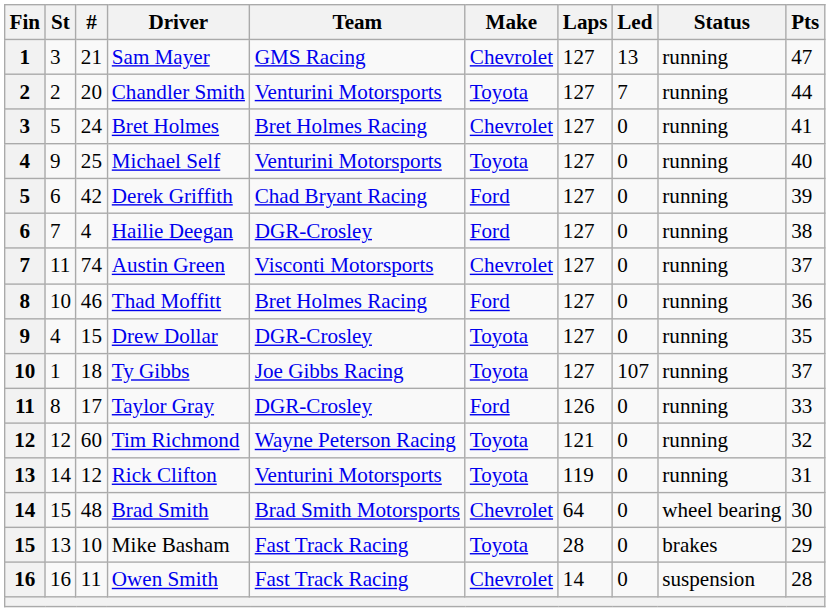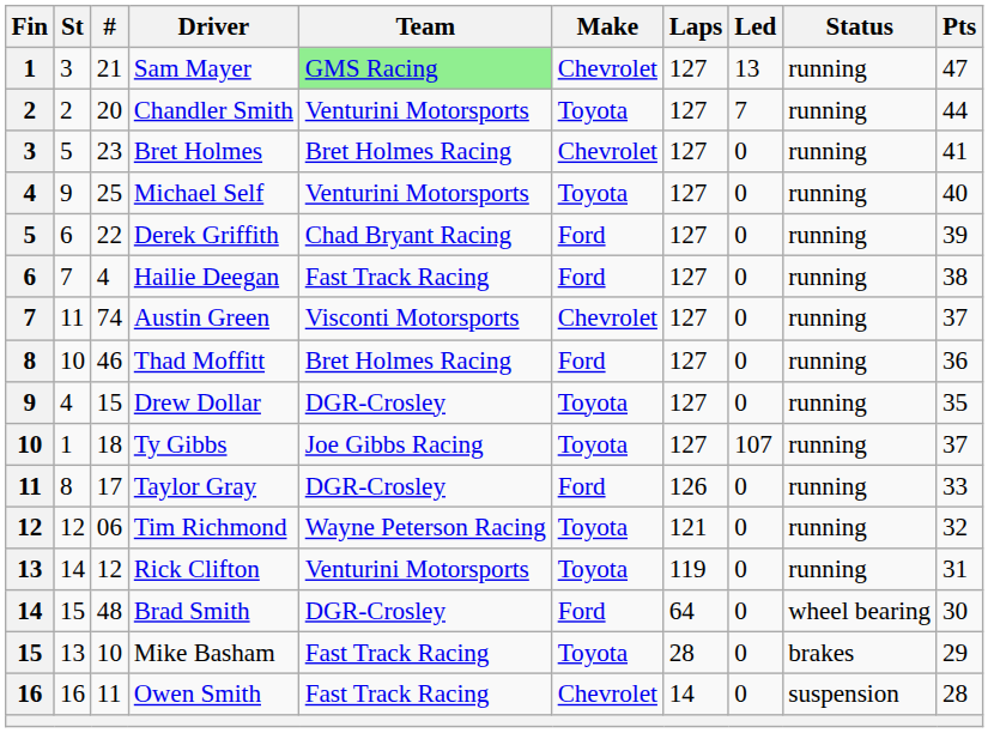 <table class="wikitable" style="font-size:95%">
 <tr>
 <th>Fin</th>
 <th>St</th>
 <th>#</th>
 <th>Driver</th>
 <th>Team</th>
 <th>Make</th>
 <th>Laps</th>
 <th>Led</th>
 <th>Status</th>
 <th>Pts</th>
 </tr>
 <tr>
 <th>1</th>
 <td>3</td>
 <td>21</td>
 <td><a href='#'>Sam Mayer</a></td>
-<td><a href='#'>GMS Racing</a></td>
+<td style="background: lightgreen;"><a href='#'>GMS Racing</a></td>
 <td><a href='#'>Chevrolet</a></td>
 <td>127</td>
 <td>13</td>
 <td>running</td>
 <td>47</td>
 </tr>
 <tr>
 <th>2</th>
 <td>2</td>
 <td>20</td>
 <td><a href='#'>Chandler Smith</a></td>
 <td><a href='#'>Venturini Motorsports</a></td>
 <td><a href='#'>Toyota</a></td>
 <td>127</td>
 <td>7</td>
 <td>running</td>
 <td>44</td>
 </tr>
 <tr>
 <th>3</th>
 <td>5</td>
-<td>24</td>
+<td>23</td>
 <td><a href='#'>Bret Holmes</a></td>
 <td><a href='#'>Bret Holmes Racing</a></td>
 <td><a href='#'>Chevrolet</a></td>
 <td>127</td>
 <td>0</td>
 <td>running</td>
 <td>41</td>
 </tr>
 <tr>
 <th>4</th>
 <td>9</td>
 <td>25</td>
 <td><a href='#'>Michael Self</a></td>
 <td><a href='#'>Venturini Motorsports</a></td>
 <td><a href='#'>Toyota</a></td>
 <td>127</td>
 <td>0</td>
 <td>running</td>
 <td>40</td>
 </tr>
 <tr>
 <th>5</th>
 <td>6</td>
-<td>42</td>
+<td>22</td>
 <td><a href='#'>Derek Griffith</a></td>
 <td><a href='#'>Chad Bryant Racing</a></td>
 <td><a href='#'>Ford</a></td>
 <td>127</td>
 <td>0</td>
 <td>running</td>
 <td>39</td>
 </tr>
 <tr>
 <th>6</th>
 <td>7</td>
 <td>4</td>
 <td><a href='#'>Hailie Deegan</a></td>
-<td><a href='#'>DGR-Crosley</a></td>
+<td><a href='#'>Fast Track Racing</a></td>
 <td><a href='#'>Ford</a></td>
 <td>127</td>
 <td>0</td>
 <td>running</td>
 <td>38</td>
 </tr>
 <tr>
 <th>7</th>
 <td>11</td>
 <td>74</td>
 <td><a href='#'>Austin Green</a></td>
 <td><a href='#'>Visconti Motorsports</a></td>
 <td><a href='#'>Chevrolet</a></td>
 <td>127</td>
 <td>0</td>
 <td>running</td>
 <td>37</td>
 </tr>
 <tr>
 <th>8</th>
 <td>10</td>
 <td>46</td>
 <td><a href='#'>Thad Moffitt</a></td>
 <td><a href='#'>Bret Holmes Racing</a></td>
 <td><a href='#'>Ford</a></td>
 <td>127</td>
 <td>0</td>
 <td>running</td>
 <td>36</td>
 </tr>
 <tr>
 <th>9</th>
 <td>4</td>
 <td>15</td>
 <td><a href='#'>Drew Dollar</a></td>
 <td><a href='#'>DGR-Crosley</a></td>
 <td><a href='#'>Toyota</a></td>
 <td>127</td>
 <td>0</td>
 <td>running</td>
 <td>35</td>
 </tr>
 <tr>
 <th>10</th>
 <td>1</td>
 <td>18</td>
 <td><a href='#'>Ty Gibbs</a></td>
 <td><a href='#'>Joe Gibbs Racing</a></td>
 <td><a href='#'>Toyota</a></td>
 <td>127</td>
 <td>107</td>
 <td>running</td>
 <td>37</td>
 </tr>
 <tr>
 <th>11</th>
 <td>8</td>
 <td>17</td>
 <td><a href='#'>Taylor Gray</a></td>
 <td><a href='#'>DGR-Crosley</a></td>
 <td><a href='#'>Ford</a></td>
 <td>126</td>
 <td>0</td>
 <td>running</td>
 <td>33</td>
 </tr>
 <tr>
 <th>12</th>
 <td>12</td>
-<td>60</td>
+<td>06</td>
 <td><a href='#'>Tim Richmond</a></td>
 <td><a href='#'>Wayne Peterson Racing</a></td>
 <td><a href='#'>Toyota</a></td>
 <td>121</td>
 <td>0</td>
 <td>running</td>
 <td>32</td>
 </tr>
 <tr>
 <th>13</th>
 <td>14</td>
 <td>12</td>
 <td><a href='#'>Rick Clifton</a></td>
 <td><a href='#'>Venturini Motorsports</a></td>
 <td><a href='#'>Toyota</a></td>
 <td>119</td>
 <td>0</td>
 <td>running</td>
 <td>31</td>
 </tr>
 <tr>
 <th>14</th>
 <td>15</td>
 <td>48</td>
 <td><a href='#'>Brad Smith</a></td>
-<td><a href='#'>Brad Smith Motorsports</a></td>
-<td><a href='#'>Chevrolet</a></td>
+<td><a href='#'>DGR-Crosley</a></td>
+<td><a href='#'>Ford</a></td>
 <td>64</td>
 <td>0</td>
 <td>wheel bearing</td>
 <td>30</td>
 </tr>
 <tr>
 <th>15</th>
 <td>13</td>
 <td>10</td>
 <td>Mike Basham</td>
 <td><a href='#'>Fast Track Racing</a></td>
 <td><a href='#'>Toyota</a></td>
 <td>28</td>
 <td>0</td>
 <td>brakes</td>
 <td>29</td>
 </tr>
 <tr>
 <th>16</th>
 <td>16</td>
 <td>11</td>
 <td><a href='#'>Owen Smith</a></td>
 <td><a href='#'>Fast Track Racing</a></td>
 <td><a href='#'>Chevrolet</a></td>
 <td>14</td>
 <td>0</td>
 <td>suspension</td>
 <td>28</td>
 </tr>
 <tr>
 <th colspan="10"></th>
 </tr>
 </table>
